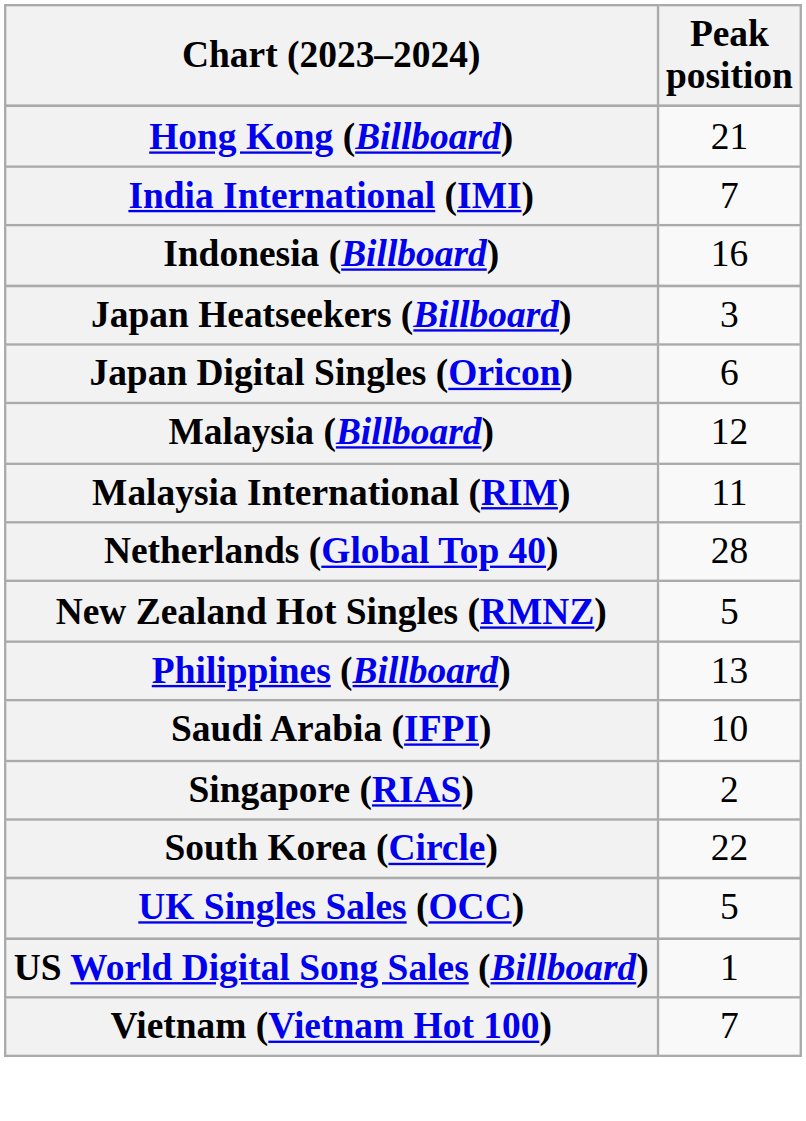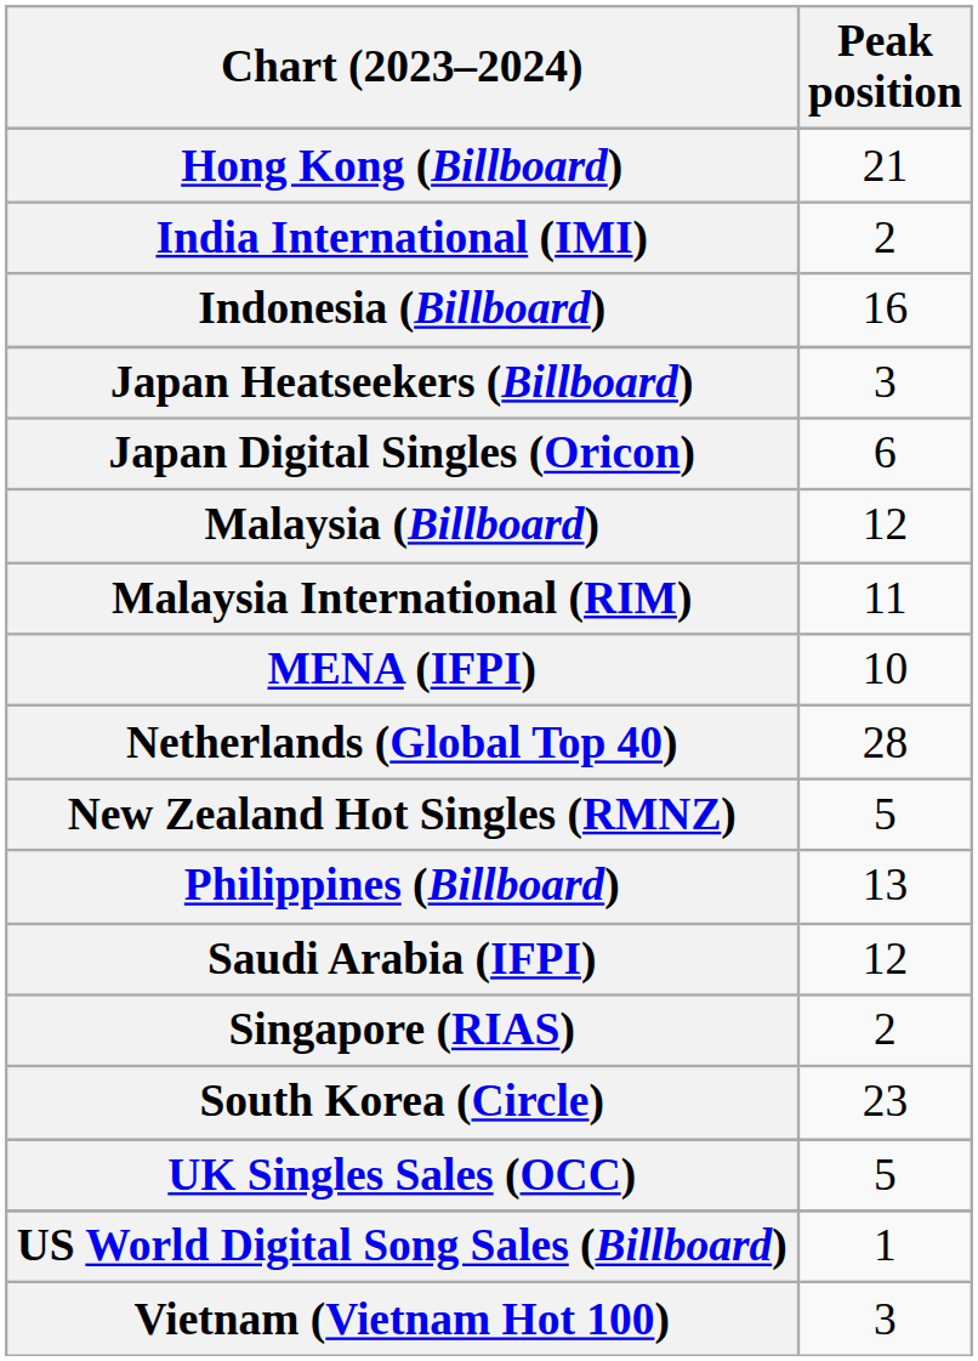 <table class="wikitable sortable plainrowheaders" style="text-align:center">
 <tr>
 <th scope="col">Chart (2023–2024)</th>
 <th scope="col">Peak<br>position</th>
 </tr>
 <tr>
 </tr>
 <tr>
 </tr>
 <tr>
 <th scope="row"><a href='#'>Hong Kong</a> (<em><a href='#'>Billboard</a></em>)</th>
 <td>21</td>
 </tr>
 <tr>
 <th scope="row"><a href='#'>India International</a> (<a href='#'>IMI</a>)</th>
-<td>7</td>
+<td>2</td>
 </tr>
 <tr>
 <th scope="row">Indonesia (<em><a href='#'>Billboard</a></em>)</th>
 <td>16</td>
 </tr>
 <tr>
 </tr>
 <tr>
 <th scope="row">Japan Heatseekers (<em><a href='#'>Billboard</a></em>)</th>
 <td>3</td>
 </tr>
 <tr>
 <th scope="row">Japan Digital Singles (<a href='#'>Oricon</a>)</th>
 <td>6</td>
 </tr>
 <tr>
 <th scope="row">Malaysia (<em><a href='#'>Billboard</a></em>)</th>
 <td>12</td>
 </tr>
 <tr>
 <th scope="row">Malaysia International (<a href='#'>RIM</a>)</th>
 <td>11</td>
 </tr>
 <tr>
+<th scope="row"><a href='#'>MENA</a> (<a href='#'>IFPI</a>)</th>
+<td>10</td>
+</tr>
+<tr>
 <th scope="row">Netherlands (<a href='#'>Global Top 40</a>)</th>
 <td>28</td>
 </tr>
 <tr>
 <th scope="row">New Zealand Hot Singles (<a href='#'>RMNZ</a>)</th>
 <td>5</td>
 </tr>
 <tr>
 <th scope="row"><a href='#'>Philippines</a> (<em><a href='#'>Billboard</a></em>)</th>
 <td>13</td>
 </tr>
 <tr>
 <th scope="row">Saudi Arabia (<a href='#'>IFPI</a>)</th>
-<td>10</td>
+<td>12</td>
 </tr>
 <tr>
 <th scope="row">Singapore (<a href='#'>RIAS</a>)</th>
 <td>2</td>
 </tr>
 <tr>
 <th scope="row">South Korea (<a href='#'>Circle</a>)</th>
-<td>22</td>
+<td>23</td>
 </tr>
 <tr>
 </tr>
 <tr>
 </tr>
 <tr>
 <th scope="row"><a href='#'>UK Singles Sales</a> (<a href='#'>OCC</a>)</th>
 <td>5</td>
 </tr>
 <tr>
 </tr>
 <tr>
 <th scope="row">US <a href='#'>World Digital Song Sales</a> (<em><a href='#'>Billboard</a></em>)</th>
 <td>1</td>
 </tr>
 <tr>
 <th scope="row">Vietnam (<a href='#'>Vietnam Hot 100</a>)</th>
-<td>7</td>
+<td>3</td>
 </tr>
 </table>
